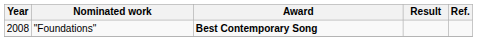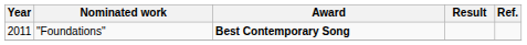 <table class="wikitable">
 <tr>
 <th>Year</th>
 <th width="250">Nominated work</th>
 <th width="325">Award</th>
 <th width="65">Result</th>
 <th>Ref.</th>
 </tr>
 <tr>
-<td>2008</td>
+<td>2011</td>
 <td>"Foundations"</td>
 <td><strong>Best Contemporary Song</strong></td>
 <td></td>
 <td align="center"></td>
 </tr>
 <tr>
 </tr>
 </table>
